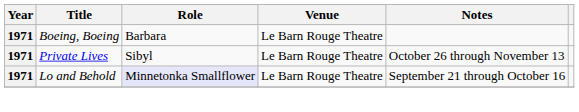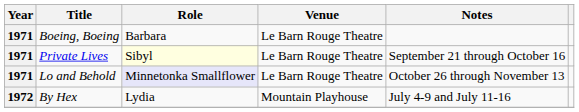 <table class="wikitable plainrowheaders">
 <tr>
 <th scope="col">Year</th>
 <th scope="col">Title</th>
 <th scope="col">Role</th>
 <th scope="col">Venue</th>
 <th scope="col">Notes</th>
 <th scope="col"></th>
 </tr>
 <tr>
 <th scope=row>1971</th>
 <td><em>Boeing, Boeing</em></td>
 <td>Barbara</td>
 <td>Le Barn Rouge Theatre</td>
 <td></td>
 <td></td>
 </tr>
 <tr>
 <th scope=row>1971</th>
 <td><em><a href='#'>Private Lives</a></em></td>
-<td>Sibyl</td>
+<td style="background: lightyellow;">Sibyl</td>
 <td>Le Barn Rouge Theatre</td>
-<td>October 26 through November 13</td>
+<td>September 21 through October 16</td>
 <td></td>
 </tr>
 <tr>
 <th scope=row>1971</th>
 <td><em>Lo and Behold</em></td>
 <td style="background: lavender;">Minnetonka Smallflower</td>
 <td>Le Barn Rouge Theatre</td>
-<td>September 21 through October 16</td>
+<td>October 26 through November 13</td>
+<td></td>
+</tr>
+<tr>
+<th scope=row>1972</th>
+<td><em>By Hex</em></td>
+<td>Lydia</td>
+<td>Mountain Playhouse</td>
+<td>July 4-9 and July 11-16</td>
 <td></td>
 </tr>
 <tr>
 </tr>
 </table>
